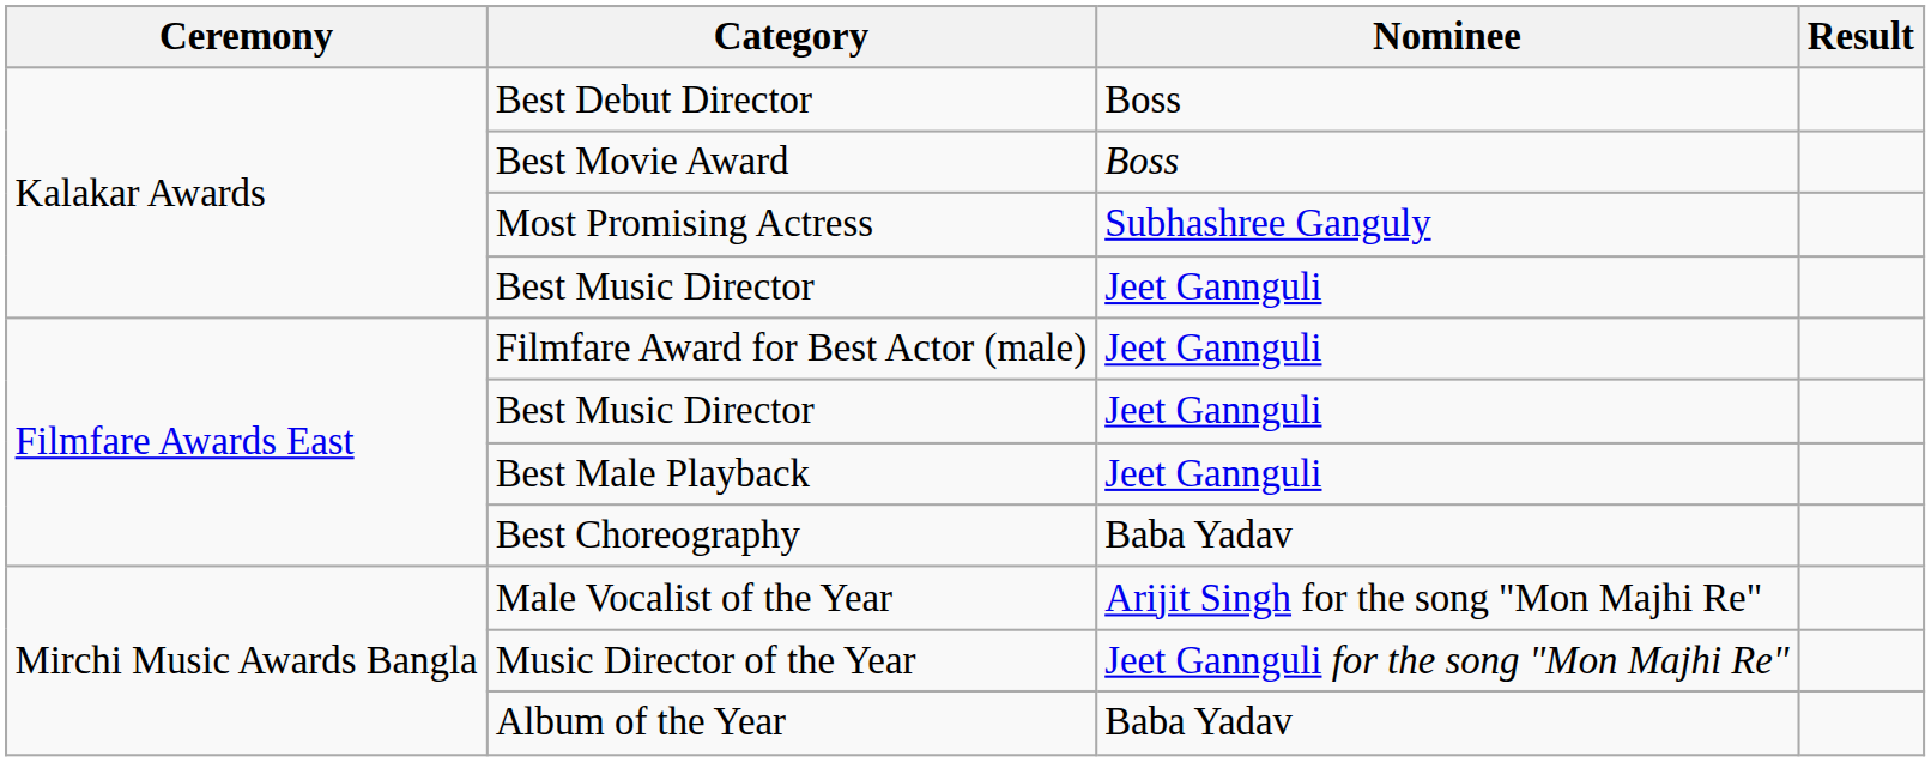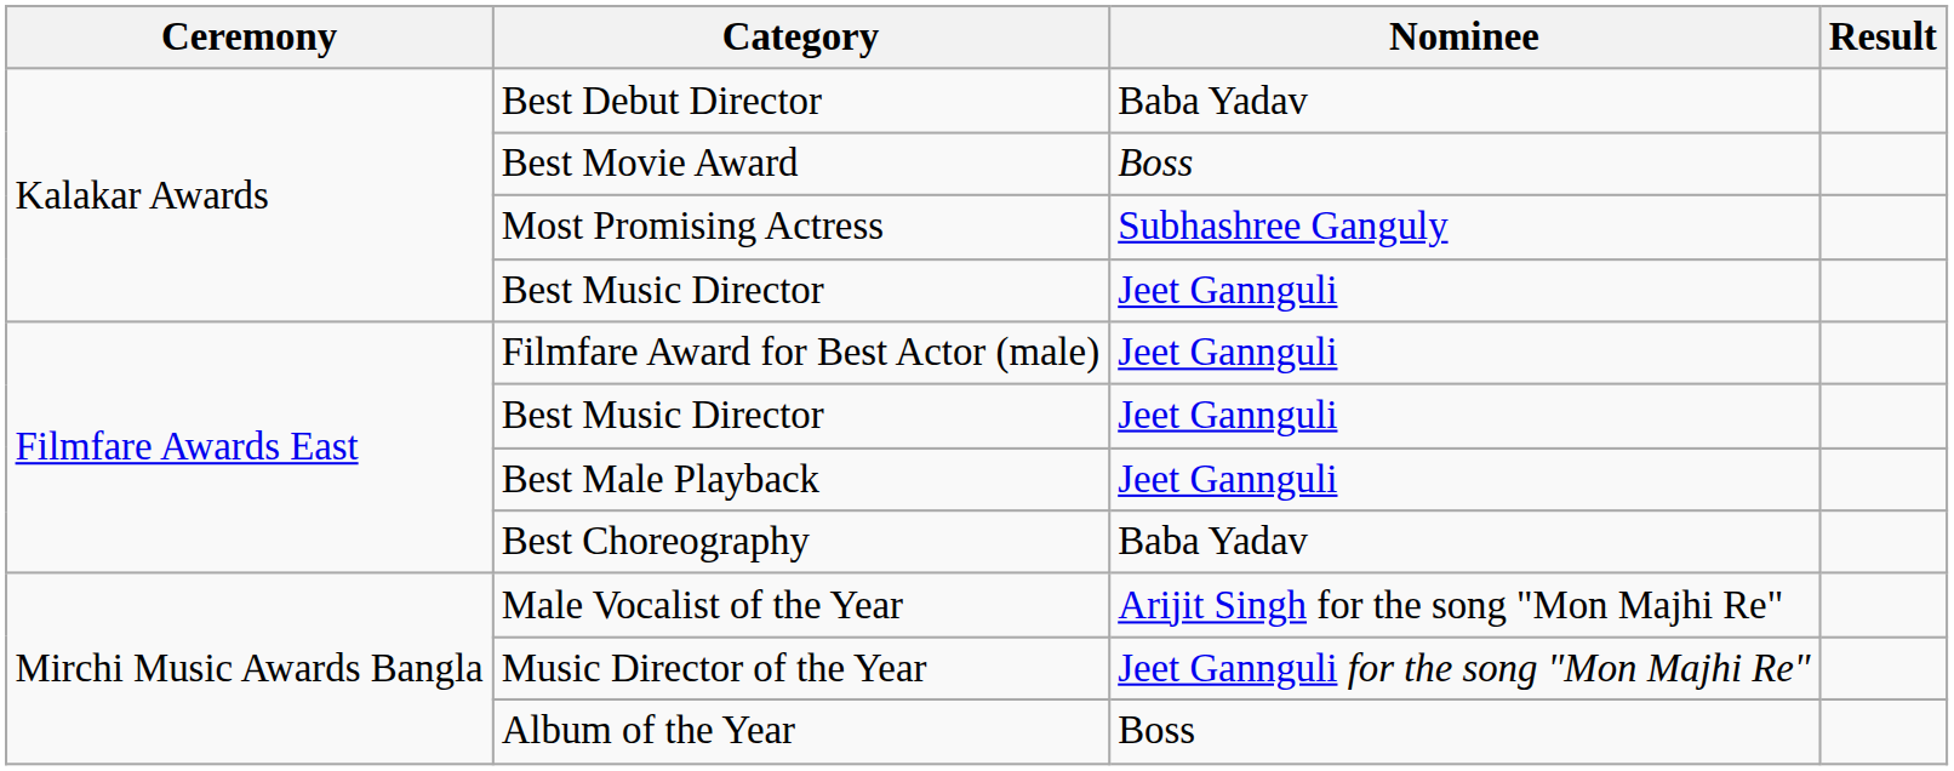 <table class="wikitable sortable">
 <tr>
 <th>Ceremony</th>
 <th>Category</th>
 <th>Nominee</th>
 <th>Result</th>
 </tr>
 <tr>
 <td rowspan="4">Kalakar Awards</td>
 <td>Best Debut Director</td>
-<td></em>Boss<em></td>
+<td>Baba Yadav</td>
 <td></td>
 </tr>
 <tr>
 <td>Best Movie Award</td>
 <td><em>Boss</em></td>
 <td></td>
 </tr>
 <tr>
 <td>Most Promising Actress</td>
 <td><a href='#'>Subhashree Ganguly</a></td>
 <td></td>
 </tr>
 <tr>
 <td>Best Music Director</td>
 <td><a href='#'>Jeet Gannguli</a></td>
 <td></td>
 </tr>
 <tr>
 <td rowspan="4"><a href='#'>Filmfare Awards East</a></td>
 <td>Filmfare Award for Best Actor (male)</td>
 <td><a href='#'>Jeet Gannguli</a></td>
 <td></td>
 </tr>
 <tr>
 <td>Best Music Director</td>
 <td><a href='#'>Jeet Gannguli</a></td>
 <td></td>
 </tr>
 <tr>
 <td>Best Male Playback</td>
 <td><a href='#'>Jeet Gannguli</a></td>
 <td></td>
 </tr>
 <tr>
 <td>Best Choreography</td>
 <td>Baba Yadav</td>
 <td></td>
 </tr>
 <tr>
 <td rowspan="3">Mirchi Music Awards Bangla</td>
 <td>Male Vocalist of the Year</td>
 <td><a href='#'>Arijit Singh</a> for the song "Mon Majhi Re"</td>
 <td></td>
 </tr>
 <tr>
 <td>Music Director of the Year</td>
 <td></em><a href='#'>Jeet Gannguli</a><em> for the song "Mon Majhi Re"</td>
 <td></td>
 </tr>
 <tr>
 <td>Album of the Year</td>
-<td>Baba Yadav</td>
+<td></em>Boss<em></td>
 <td></td>
 </tr>
 </table>
